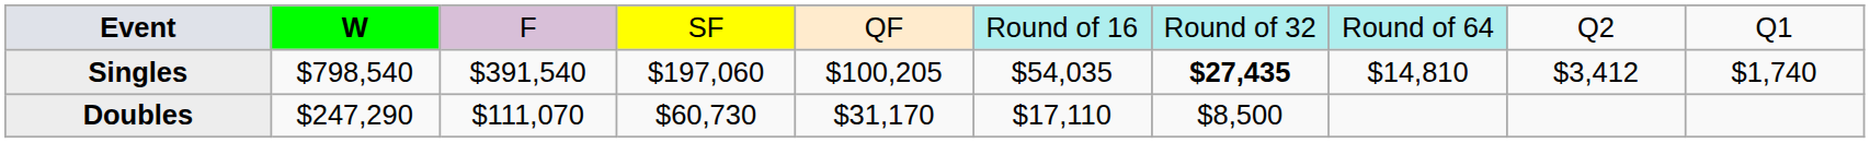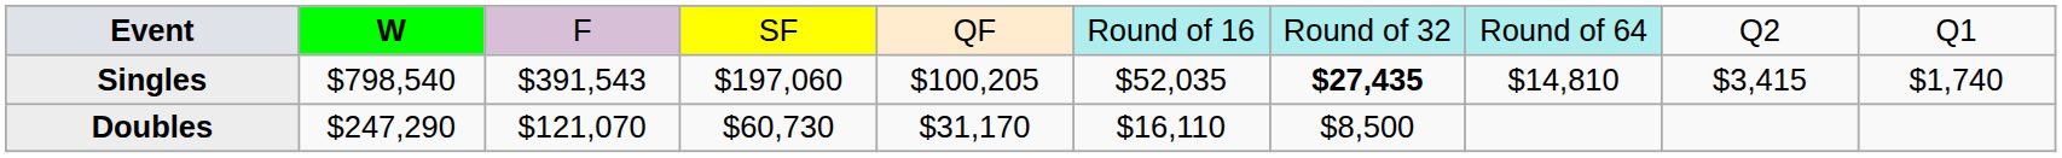 <table class=wikitable style=font-size:90%;text-align:center>
 <tr>
 <td width=130 bgcolor=dfe2e9><strong>Event</strong></td>
 <td width=80 bgcolor=lime><strong>W</strong></td>
 <td width=85 bgcolor=thistle>F</td>
 <td width=85 bgcolor=ffff00>SF</td>
 <td width=85 bgcolor=ffebcd>QF</td>
 <td width=85 bgcolor=afeeee>Round of 16</td>
 <td width=85 bgcolor=afeeee>Round of 32</td>
 <td width=85 bgcolor=afeeee>Round of 64</td>
 <td width=85>Q2</td>
 <td width=85>Q1</td>
 </tr>
 <tr>
 <th style=background:#ededed>Singles</th>
 <td>$798,540</td>
-<td>$391,540</td>
+<td>$391,543</td>
 <td>$197,060</td>
 <td>$100,205</td>
-<td>$54,035</td>
+<td>$52,035</td>
 <td><strong>$27,435</strong></td>
 <td>$14,810</td>
-<td>$3,412</td>
+<td>$3,415</td>
 <td>$1,740</td>
 </tr>
 <tr>
 <th style=background:#ededed>Doubles</th>
 <td>$247,290</td>
-<td>$111,070</td>
+<td>$121,070</td>
 <td>$60,730</td>
 <td>$31,170</td>
-<td>$17,110</td>
+<td>$16,110</td>
 <td>$8,500</td>
 <td></td>
 <td></td>
 <td></td>
 </tr>
 </table>
